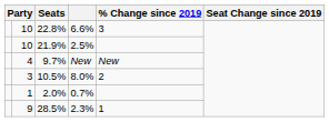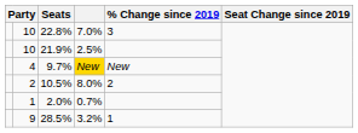 <table class="wikitable" style="font-size: 95%;">
 <tr>
 <th colspan=2>Party</th>
 <th>Seats</th>
 <th></th>
 <th>% Change since <a href='#'>2019</a></th>
 <th>Seat Change since 2019</th>
 </tr>
 <tr>
 <td></td>
 <td style="text-align:right;">10</td>
 <td style="text-align:right;">22.8%</td>
-<td> 6.6%</td>
+<td> 7.0%</td>
 <td> 3</td>
 </tr>
 <tr>
 <td></td>
 <td style="text-align:right;">10</td>
 <td style="text-align:right;">21.9%</td>
 <td> 2.5%</td>
 <td></td>
 </tr>
 <tr>
 <td></td>
 <td style="text-align:right;">4</td>
 <td style="text-align:right;">9.7%</td>
-<td><em>New</em></td>
+<td style="background: gold;"><em>New</em></td>
 <td><em>New</em></td>
 </tr>
 <tr>
 <td></td>
-<td style="text-align:right;">3</td>
+<td style="text-align:right;">2</td>
 <td style="text-align:right;">10.5%</td>
 <td> 8.0%</td>
 <td> 2</td>
 </tr>
 <tr>
 <td></td>
 <td style="text-align:right;">1</td>
 <td style="text-align:right;">2.0%</td>
 <td> 0.7%</td>
 <td></td>
 </tr>
 <tr>
 <td></td>
 <td style="text-align:right;">9</td>
 <td style="text-align:right;">28.5%</td>
-<td> 2.3%</td>
+<td> 3.2%</td>
 <td> 1</td>
 </tr>
 </table>
